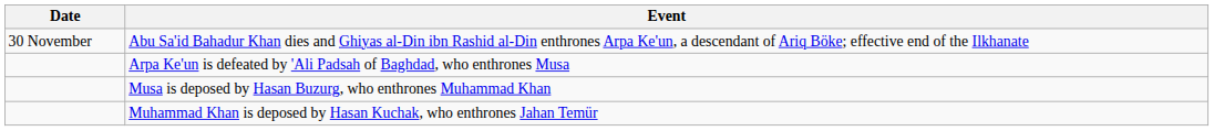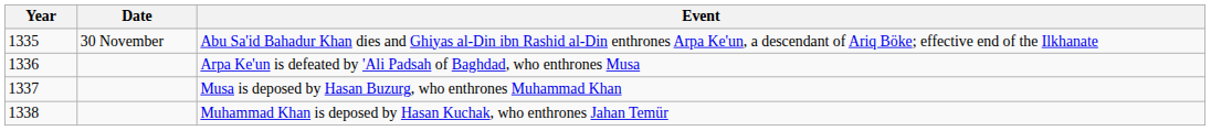 <table class="wikitable" width="100%">
 <tr>
+<th style="width:6%">Year</th>
 <th style="width:10%">Date</th>
 <th>Event</th>
 </tr>
 <tr>
+<td>1335</td>
 <td>30 November</td>
 <td><a href='#'>Abu Sa'id Bahadur Khan</a> dies and <a href='#'>Ghiyas al-Din ibn Rashid al-Din</a> enthrones <a href='#'>Arpa Ke'un</a>, a descendant of <a href='#'>Ariq Böke</a>; effective end of the <a href='#'>Ilkhanate</a></td>
 </tr>
 <tr>
+<td>1336</td>
 <td></td>
 <td><a href='#'>Arpa Ke'un</a> is defeated by <a href='#'>'Ali Padsah</a> of <a href='#'>Baghdad</a>, who enthrones <a href='#'>Musa</a></td>
 </tr>
 <tr>
+<td>1337</td>
 <td></td>
 <td><a href='#'>Musa</a> is deposed by <a href='#'>Hasan Buzurg</a>, who enthrones <a href='#'>Muhammad Khan</a></td>
 </tr>
 <tr>
+<td>1338</td>
 <td></td>
 <td><a href='#'>Muhammad Khan</a> is deposed by <a href='#'>Hasan Kuchak</a>, who enthrones <a href='#'>Jahan Temür</a></td>
 </tr>
 </table>
